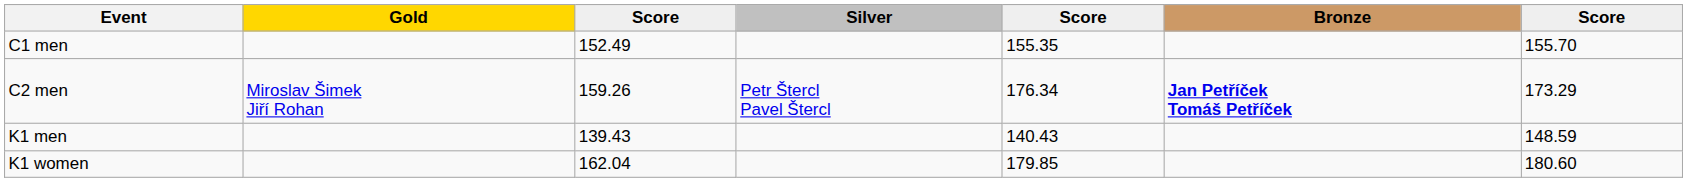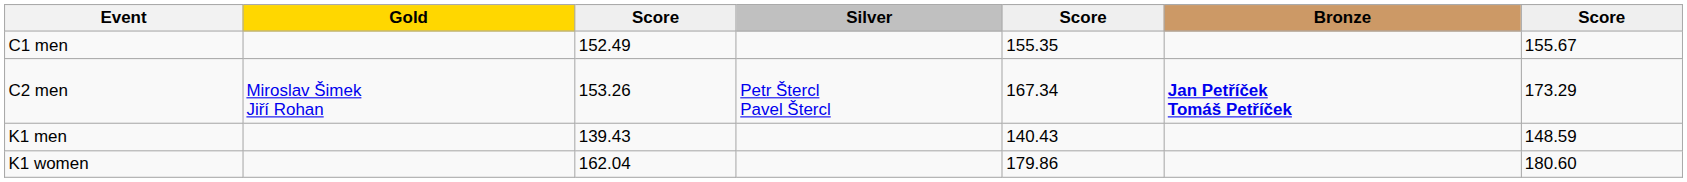 <table class="wikitable" width=100%>
 <tr>
 <th>Event</th>
 <td align=center bgcolor="gold"><strong>Gold</strong></td>
 <td align=center bgcolor="EFEFEF"><strong>Score</strong></td>
 <td align=center bgcolor="silver"><strong>Silver</strong></td>
 <td align=center bgcolor="EFEFEF"><strong>Score</strong></td>
 <td align=center bgcolor="CC9966"><strong>Bronze</strong></td>
 <td align=center bgcolor="EFEFEF"><strong>Score</strong></td>
 </tr>
 <tr>
 <td>C1 men</td>
 <td></td>
 <td>152.49</td>
 <td></td>
 <td>155.35</td>
 <td></td>
-<td>155.70</td>
+<td>155.67</td>
 </tr>
 <tr>
 <td>C2 men</td>
 <td><br><a href='#'>Miroslav Šimek</a><br><a href='#'>Jiří Rohan</a></td>
-<td>159.26</td>
+<td>153.26</td>
 <td><br><a href='#'>Petr Štercl</a><br><a href='#'>Pavel Štercl</a></td>
-<td>176.34</td>
+<td>167.34</td>
 <td><strong><br><a href='#'>Jan Petříček</a><br><a href='#'>Tomáš Petříček</a></strong></td>
 <td>173.29</td>
 </tr>
 <tr>
 <td>K1 men</td>
 <td></td>
 <td>139.43</td>
 <td></td>
 <td>140.43</td>
 <td></td>
 <td>148.59</td>
 </tr>
 <tr>
 <td>K1 women</td>
 <td></td>
 <td>162.04</td>
 <td></td>
-<td>179.85</td>
+<td>179.86</td>
 <td></td>
 <td>180.60</td>
 </tr>
 </table>
